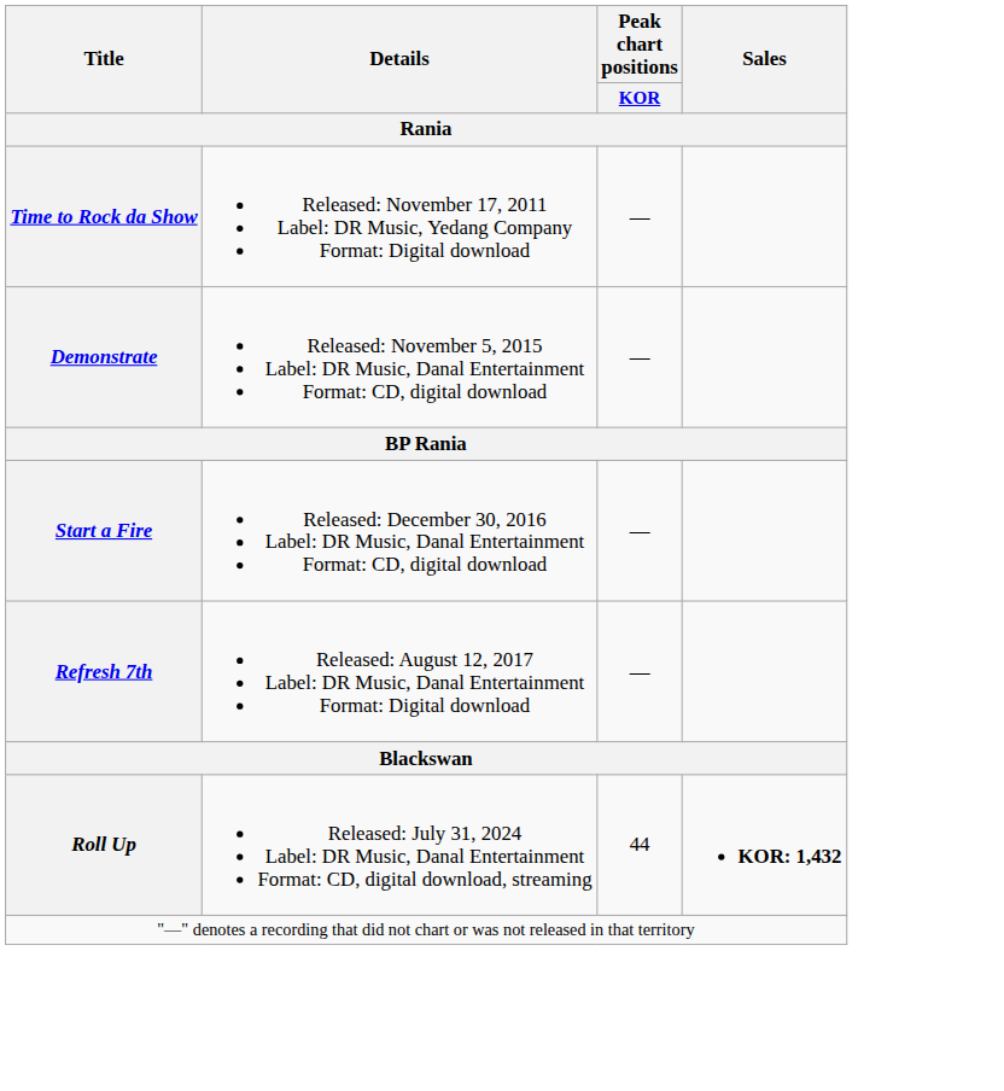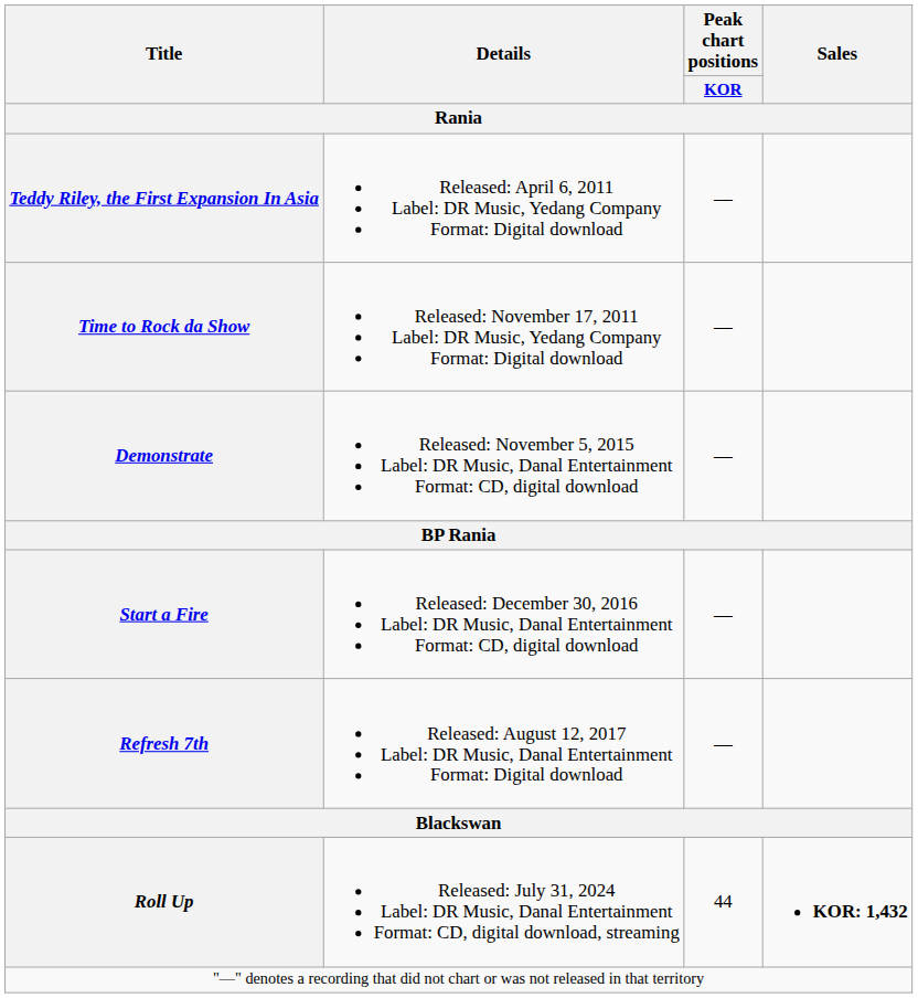 <table class="wikitable plainrowheaders" style="text-align:center">
 <tr>
 <th scope="col" rowspan="2">Title</th>
 <th scope="col" rowspan="2">Details</th>
 <th scope="col">Peak chart positions</th>
 <th scope="col" rowspan="2">Sales</th>
 </tr>
 <tr>
 <th scope="col" style="font-size:90%; width:3em"><a href='#'>KOR</a><br></th>
 </tr>
 <tr>
 <th colspan="4">Rania</th>
+</tr>
+<tr>
+<th scope="row"><em><a href='#'>Teddy Riley, the First Expansion In Asia</a></em></th>
+<td><br><ul><li>Released: April 6, 2011</li><li>Label: DR Music, Yedang Company</li><li>Format: Digital download</li></ul></td>
+<td>—</td>
+<td></td>
 </tr>
 <tr>
 <th scope="row"><em><a href='#'>Time to Rock da Show</a></em></th>
 <td><br><ul><li>Released: November 17, 2011</li><li>Label: DR Music, Yedang Company</li><li>Format: Digital download</li></ul></td>
 <td>—</td>
 <td></td>
 </tr>
 <tr>
 <th scope="row"><em><a href='#'>Demonstrate</a></em></th>
 <td><br><ul><li>Released: November 5, 2015</li><li>Label: DR Music, Danal Entertainment</li><li>Format: CD, digital download</li></ul></td>
 <td>—</td>
 <td></td>
 </tr>
 <tr>
 <th colspan="4">BP Rania</th>
 </tr>
 <tr>
 <th scope="row"><em><a href='#'>Start a Fire</a></em></th>
 <td><br><ul><li>Released: December 30, 2016</li><li>Label: DR Music, Danal Entertainment</li><li>Format: CD, digital download</li></ul></td>
 <td>—</td>
 <td></td>
 </tr>
 <tr>
 <th scope="row"><em><a href='#'>Refresh 7th</a></em></th>
 <td><br><ul><li>Released: August 12, 2017</li><li>Label: DR Music, Danal Entertainment</li><li>Format: Digital download</li></ul></td>
 <td>—</td>
 <td></td>
 </tr>
 <tr>
 <th colspan="4">Blackswan</th>
 </tr>
 <tr>
 <th scope="row"><em>Roll Up</em></th>
 <td><br><ul><li>Released: July 31, 2024</li><li>Label: DR Music, Danal Entertainment</li><li>Format: CD, digital download, streaming</li></ul></td>
 <td>44</td>
 <td><strong><br><ul><li>KOR: 1,432</li></ul></strong></td>
 </tr>
 <tr>
 <td colspan="4" style="font-size:85%">"—" denotes a recording that did not chart or was not released in that territory</td>
 </tr>
 </table>
